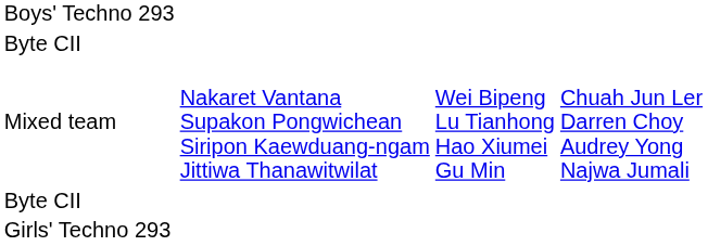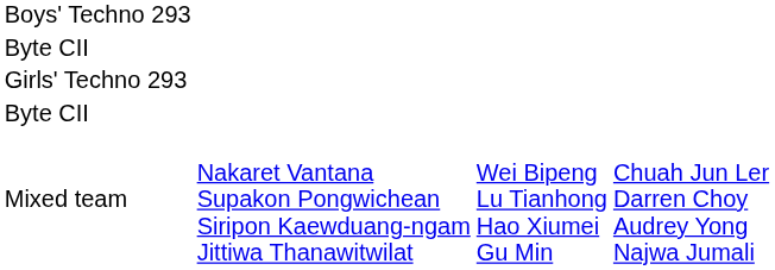 <table>
 <tr>
 <td>Boys' Techno 293</td>
+<td></td>
+<td></td>
+<td></td>
+</tr>
+<tr>
+<td>Byte CII</td>
+<td></td>
+<td></td>
+<td></td>
+</tr>
+<tr>
+<td>Girls' Techno 293</td>
 <td></td>
 <td></td>
 <td></td>
 </tr>
 <tr>
 <td>Byte CII</td>
 <td></td>
 <td></td>
 <td></td>
 </tr>
 <tr>
 <td>Mixed team</td>
 <td><br><a href='#'>Nakaret Vantana</a><br><a href='#'>Supakon Pongwichean</a><br><a href='#'>Siripon Kaewduang-ngam</a><br><a href='#'>Jittiwa Thanawitwilat</a></td>
 <td><br><a href='#'>Wei Bipeng</a><br><a href='#'>Lu Tianhong</a><br><a href='#'>Hao Xiumei</a><br><a href='#'>Gu Min</a></td>
 <td><br><a href='#'>Chuah Jun Ler</a><br><a href='#'>Darren Choy</a><br><a href='#'>Audrey Yong</a><br><a href='#'>Najwa Jumali</a></td>
 </tr>
-<tr>
-<td>Byte CII</td>
-<td></td>
-<td></td>
-<td></td>
-</tr>
-<tr>
-<td>Girls' Techno 293</td>
-<td></td>
-<td></td>
-<td></td>
-</tr>
 </table>
